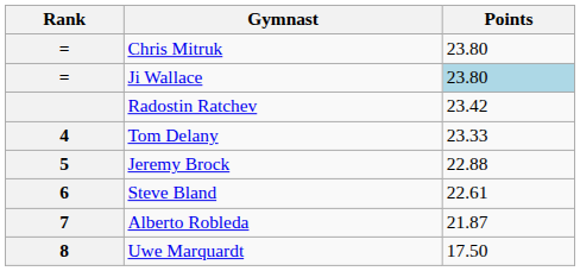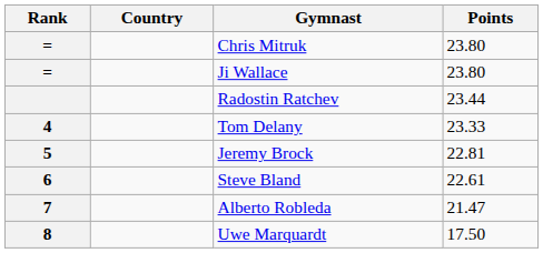 <table class="wikitable" width=500>
 <tr bgcolor="#efefef">
 <th>Rank</th>
+<th>Country</th>
 <th>Gymnast</th>
 <th>Points</th>
 </tr>
 <tr>
 <th>=</th>
+<td></td>
 <td><a href='#'>Chris Mitruk</a></td>
 <td>23.80</td>
 </tr>
 <tr>
 <th>=</th>
+<td></td>
 <td><a href='#'>Ji Wallace</a></td>
-<td style="background: lightblue;">23.80</td>
+<td>23.80</td>
 </tr>
 <tr>
 <th></th>
+<td></td>
 <td><a href='#'>Radostin Ratchev</a></td>
-<td>23.42</td>
+<td>23.44</td>
 </tr>
 <tr>
 <th>4</th>
+<td></td>
 <td><a href='#'>Tom Delany</a></td>
 <td>23.33</td>
 </tr>
 <tr>
 <th>5</th>
+<td></td>
 <td><a href='#'>Jeremy Brock</a></td>
-<td>22.88</td>
+<td>22.81</td>
 </tr>
 <tr>
 <th>6</th>
+<td></td>
 <td><a href='#'>Steve Bland</a></td>
 <td>22.61</td>
 </tr>
 <tr>
 <th>7</th>
+<td></td>
 <td><a href='#'>Alberto Robleda</a></td>
-<td>21.87</td>
+<td>21.47</td>
 </tr>
 <tr>
 <th>8</th>
+<td></td>
 <td><a href='#'>Uwe Marquardt</a></td>
 <td>17.50</td>
 </tr>
 </table>
